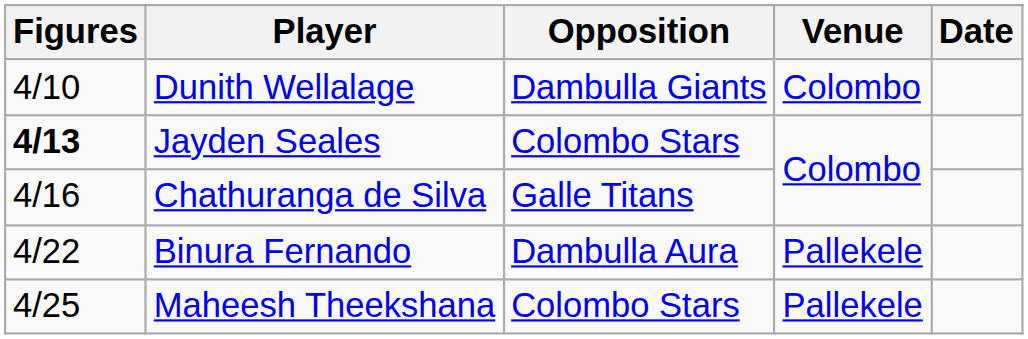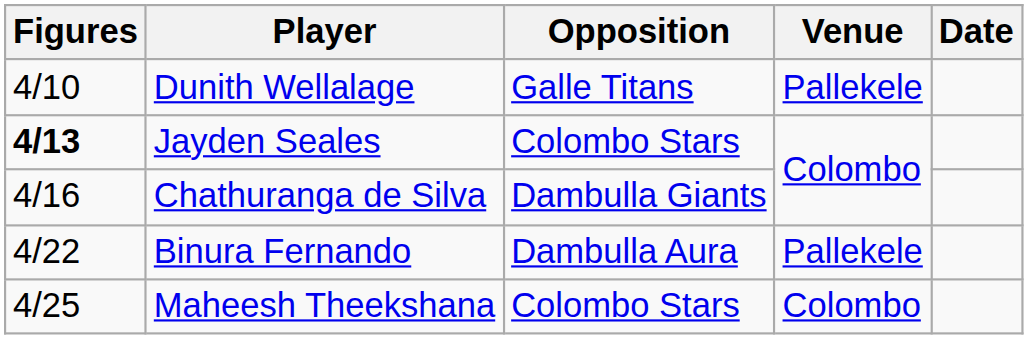 <table class="wikitable">
 <tr>
 <th>Figures</th>
 <th>Player</th>
 <th>Opposition</th>
 <th>Venue</th>
 <th>Date</th>
 </tr>
 <tr>
 <td>4/10</td>
 <td><a href='#'>Dunith Wellalage</a></td>
-<td><a href='#'>Dambulla Giants</a></td>
-<td><a href='#'>Colombo</a></td>
+<td><a href='#'>Galle Titans</a></td>
+<td><a href='#'>Pallekele</a></td>
 <td></td>
 </tr>
 <tr>
 <td><strong>4/13</strong></td>
 <td><a href='#'>Jayden Seales</a></td>
 <td><a href='#'>Colombo Stars</a></td>
 <td rowspan=2><a href='#'>Colombo</a></td>
 <td></td>
 </tr>
 <tr>
 <td>4/16</td>
 <td><a href='#'>Chathuranga de Silva</a></td>
-<td><a href='#'>Galle Titans</a></td>
+<td><a href='#'>Dambulla Giants</a></td>
 <td></td>
 </tr>
 <tr>
 <td>4/22</td>
 <td><a href='#'>Binura Fernando</a></td>
 <td><a href='#'>Dambulla Aura</a></td>
 <td><a href='#'>Pallekele</a></td>
 <td></td>
 </tr>
 <tr>
 <td>4/25</td>
 <td><a href='#'>Maheesh Theekshana</a></td>
 <td><a href='#'>Colombo Stars</a></td>
-<td><a href='#'>Pallekele</a></td>
+<td><a href='#'>Colombo</a></td>
 <td></td>
 </tr>
 </table>
